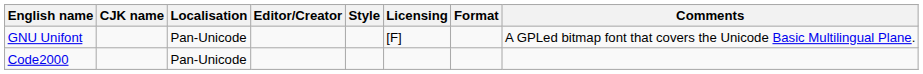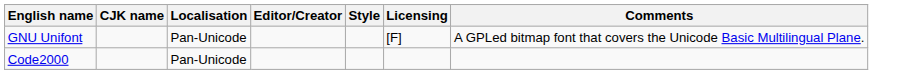 <table class="wikitable sortable" style="font-size: 0.8em;">
 <tr>
 <th>English name</th>
 <th>CJK name</th>
 <th>Localisation</th>
 <th>Editor/Creator</th>
 <th>Style</th>
 <th>Licensing</th>
-<th>Format</th>
 <th>Comments</th>
 </tr>
 <tr>
 <td><a href='#'>GNU Unifont</a></td>
 <td></td>
 <td>Pan-Unicode</td>
 <td></td>
 <td></td>
 <td><span>[F]</span></td>
-<td></td>
 <td>A GPLed bitmap font that covers the Unicode <a href='#'>Basic Multilingual Plane</a>.</td>
 </tr>
 <tr>
 <td><a href='#'>Code2000</a></td>
 <td></td>
 <td>Pan-Unicode</td>
 <td></td>
 <td></td>
 <td></td>
 <td></td>
-<td></td>
 </tr>
 </table>
